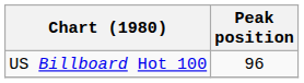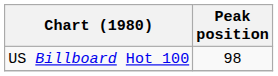 <table class="wikitable">
 <tr>
 <th>Chart (1980)</th>
 <th>Peak<br>position</th>
 </tr>
 <tr>
 <td>US <em><a href='#'>Billboard</a></em> <a href='#'>Hot 100</a></td>
-<td style="text-align:center;">96</td>
+<td style="text-align:center;">98</td>
 </tr>
 <tr>
 </tr>
 </table>
